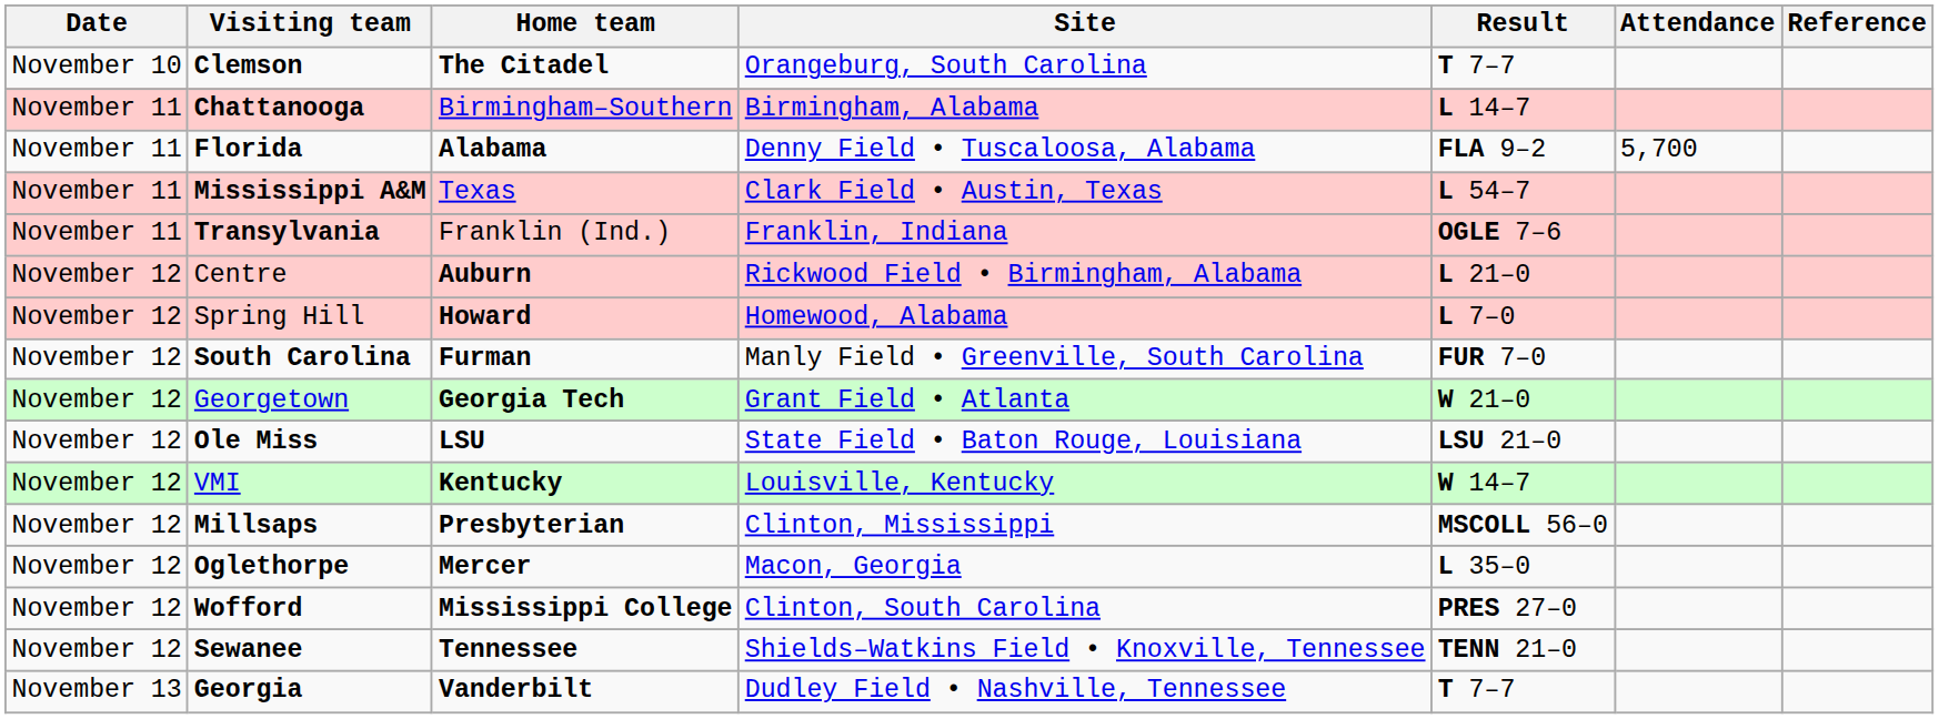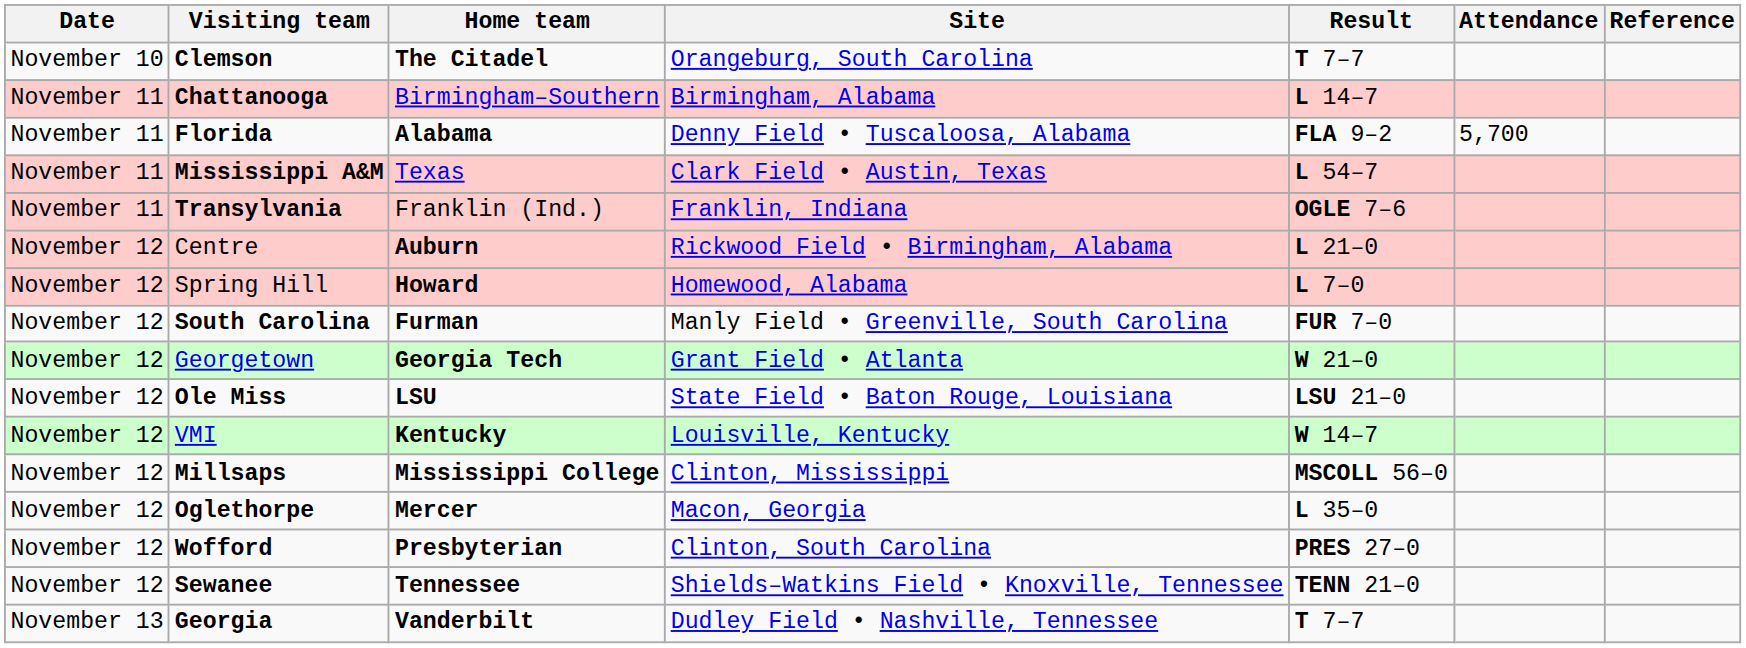 <table class="wikitable" style="font-size:95%;">
 <tr>
 <th>Date</th>
 <th>Visiting team</th>
 <th>Home team</th>
 <th>Site</th>
 <th>Result</th>
 <th>Attendance</th>
 <th class="unsortable">Reference</th>
 </tr>
 <tr bgcolor=>
 <td>November 10</td>
 <td><strong>Clemson</strong></td>
 <td><strong>The Citadel</strong></td>
 <td><a href='#'>Orangeburg, South Carolina</a></td>
 <td><strong>T</strong> 7–7</td>
 <td></td>
 <td></td>
 </tr>
 <tr bgcolor=ffcccc>
 <td>November 11</td>
 <td><strong>Chattanooga</strong></td>
 <td><a href='#'>Birmingham–Southern</a></td>
 <td><a href='#'>Birmingham, Alabama</a></td>
 <td><strong>L</strong> 14–7</td>
 <td></td>
 <td></td>
 </tr>
 <tr bgcolor=>
 <td>November 11</td>
 <td><strong>Florida</strong></td>
 <td><strong>Alabama</strong></td>
 <td><a href='#'>Denny Field</a> • <a href='#'>Tuscaloosa, Alabama</a></td>
 <td><strong>FLA</strong> 9–2</td>
 <td>5,700</td>
 <td></td>
 </tr>
 <tr bgcolor=ffcccc>
 <td>November 11</td>
 <td><strong>Mississippi A&M</strong></td>
 <td><a href='#'>Texas</a></td>
 <td><a href='#'>Clark Field</a> • <a href='#'>Austin, Texas</a></td>
 <td><strong>L</strong> 54–7</td>
 <td></td>
 <td></td>
 </tr>
 <tr bgcolor=ffcccc>
 <td>November 11</td>
 <td><strong>Transylvania</strong></td>
 <td>Franklin (Ind.)</td>
 <td><a href='#'>Franklin, Indiana</a></td>
 <td><strong>OGLE</strong> 7–6</td>
 <td></td>
 <td></td>
 </tr>
 <tr bgcolor=ffcccc>
 <td>November 12</td>
 <td>Centre</td>
 <td><strong>Auburn</strong></td>
 <td><a href='#'>Rickwood Field</a> • <a href='#'>Birmingham, Alabama</a></td>
 <td><strong>L</strong> 21–0</td>
 <td></td>
 <td></td>
 </tr>
 <tr bgcolor=ffcccc>
 <td>November 12</td>
 <td>Spring Hill</td>
 <td><strong>Howard</strong></td>
 <td><a href='#'>Homewood, Alabama</a></td>
 <td><strong>L</strong> 7–0</td>
 <td></td>
 <td></td>
 </tr>
 <tr bgcolor=>
 <td>November 12</td>
 <td><strong>South Carolina</strong></td>
 <td><strong>Furman</strong></td>
 <td>Manly Field • <a href='#'>Greenville, South Carolina</a></td>
 <td><strong>FUR</strong> 7–0</td>
 <td></td>
 <td></td>
 </tr>
 <tr bgcolor=ccffcc>
 <td>November 12</td>
 <td><a href='#'>Georgetown</a></td>
 <td><strong>Georgia Tech</strong></td>
 <td><a href='#'>Grant Field</a> • <a href='#'>Atlanta</a></td>
 <td><strong>W</strong> 21–0</td>
 <td></td>
 <td></td>
 </tr>
 <tr bgcolor=>
 <td>November 12</td>
 <td><strong>Ole Miss</strong></td>
 <td><strong>LSU</strong></td>
 <td><a href='#'>State Field</a> • <a href='#'>Baton Rouge, Louisiana</a></td>
 <td><strong>LSU</strong> 21–0</td>
 <td></td>
 <td></td>
 </tr>
 <tr bgcolor=ccffcc>
 <td>November 12</td>
 <td><a href='#'>VMI</a></td>
 <td><strong>Kentucky</strong></td>
 <td><a href='#'>Louisville, Kentucky</a></td>
 <td><strong>W</strong> 14–7</td>
 <td></td>
 <td></td>
 </tr>
 <tr bgcolor=>
 <td>November 12</td>
 <td><strong>Millsaps</strong></td>
-<td><strong>Presbyterian</strong></td>
+<td><strong>Mississippi College</strong></td>
 <td><a href='#'>Clinton, Mississippi</a></td>
 <td><strong>MSCOLL</strong> 56–0</td>
 <td></td>
 <td></td>
 </tr>
 <tr bgcolor=>
 <td>November 12</td>
 <td><strong>Oglethorpe</strong></td>
 <td><strong>Mercer</strong></td>
 <td><a href='#'>Macon, Georgia</a></td>
 <td><strong>L</strong> 35–0</td>
 <td></td>
 <td></td>
 </tr>
 <tr bgcolor=>
 <td>November 12</td>
 <td><strong>Wofford</strong></td>
-<td><strong>Mississippi College</strong></td>
+<td><strong>Presbyterian</strong></td>
 <td><a href='#'>Clinton, South Carolina</a></td>
 <td><strong>PRES</strong> 27–0</td>
 <td></td>
 <td></td>
 </tr>
 <tr bgcolor=>
 <td>November 12</td>
 <td><strong>Sewanee</strong></td>
 <td><strong>Tennessee</strong></td>
 <td><a href='#'>Shields–Watkins Field</a> • <a href='#'>Knoxville, Tennessee</a></td>
 <td><strong>TENN</strong> 21–0</td>
 <td></td>
 <td></td>
 </tr>
 <tr bgcolor=>
 <td>November 13</td>
 <td><strong>Georgia</strong></td>
 <td><strong>Vanderbilt</strong></td>
 <td><a href='#'>Dudley Field</a> • <a href='#'>Nashville, Tennessee</a></td>
 <td><strong>T</strong> 7–7</td>
 <td></td>
 <td></td>
 </tr>
 </table>
